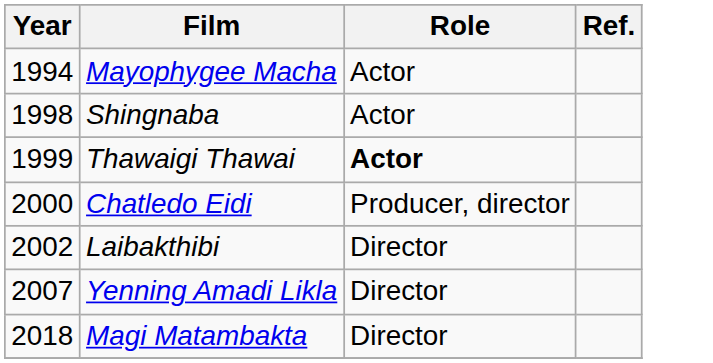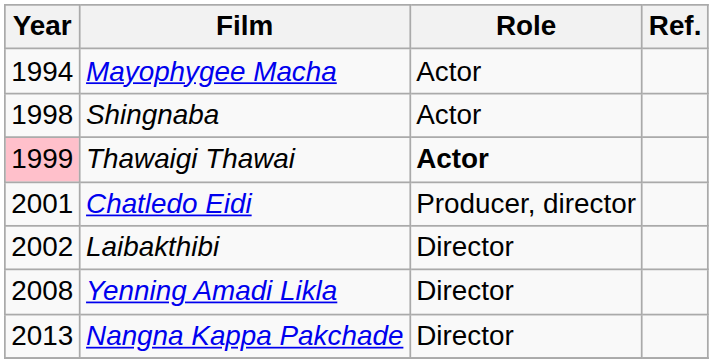 <table class="wikitable sortable">
 <tr>
 <th>Year</th>
 <th>Film</th>
 <th>Role</th>
 <th>Ref.</th>
 </tr>
 <tr>
 <td>1994</td>
 <td><em><a href='#'>Mayophygee Macha</a></em></td>
 <td>Actor</td>
 <td></td>
 </tr>
 <tr>
 <td>1998</td>
 <td><em>Shingnaba</em></td>
 <td>Actor</td>
 <td></td>
 </tr>
 <tr>
-<td>1999</td>
+<td style="background: pink;">1999</td>
 <td><em>Thawaigi Thawai</em></td>
 <td><strong>Actor</strong></td>
 <td></td>
 </tr>
 <tr>
-<td>2000</td>
+<td>2001</td>
 <td><em><a href='#'>Chatledo Eidi</a></em></td>
 <td>Producer, director</td>
 <td></td>
 </tr>
 <tr>
 <td>2002</td>
 <td><em>Laibakthibi</em></td>
 <td>Director</td>
 <td></td>
 </tr>
 <tr>
-<td>2007</td>
+<td>2008</td>
 <td><em><a href='#'>Yenning Amadi Likla</a></em></td>
 <td>Director</td>
 <td></td>
 </tr>
 <tr>
-<td>2018</td>
-<td><em><a href='#'>Magi Matambakta</a></em></td>
+<td>2013</td>
+<td><em><a href='#'>Nangna Kappa Pakchade</a></em></td>
 <td>Director</td>
 <td></td>
 </tr>
 <tr>
 </tr>
 </table>
